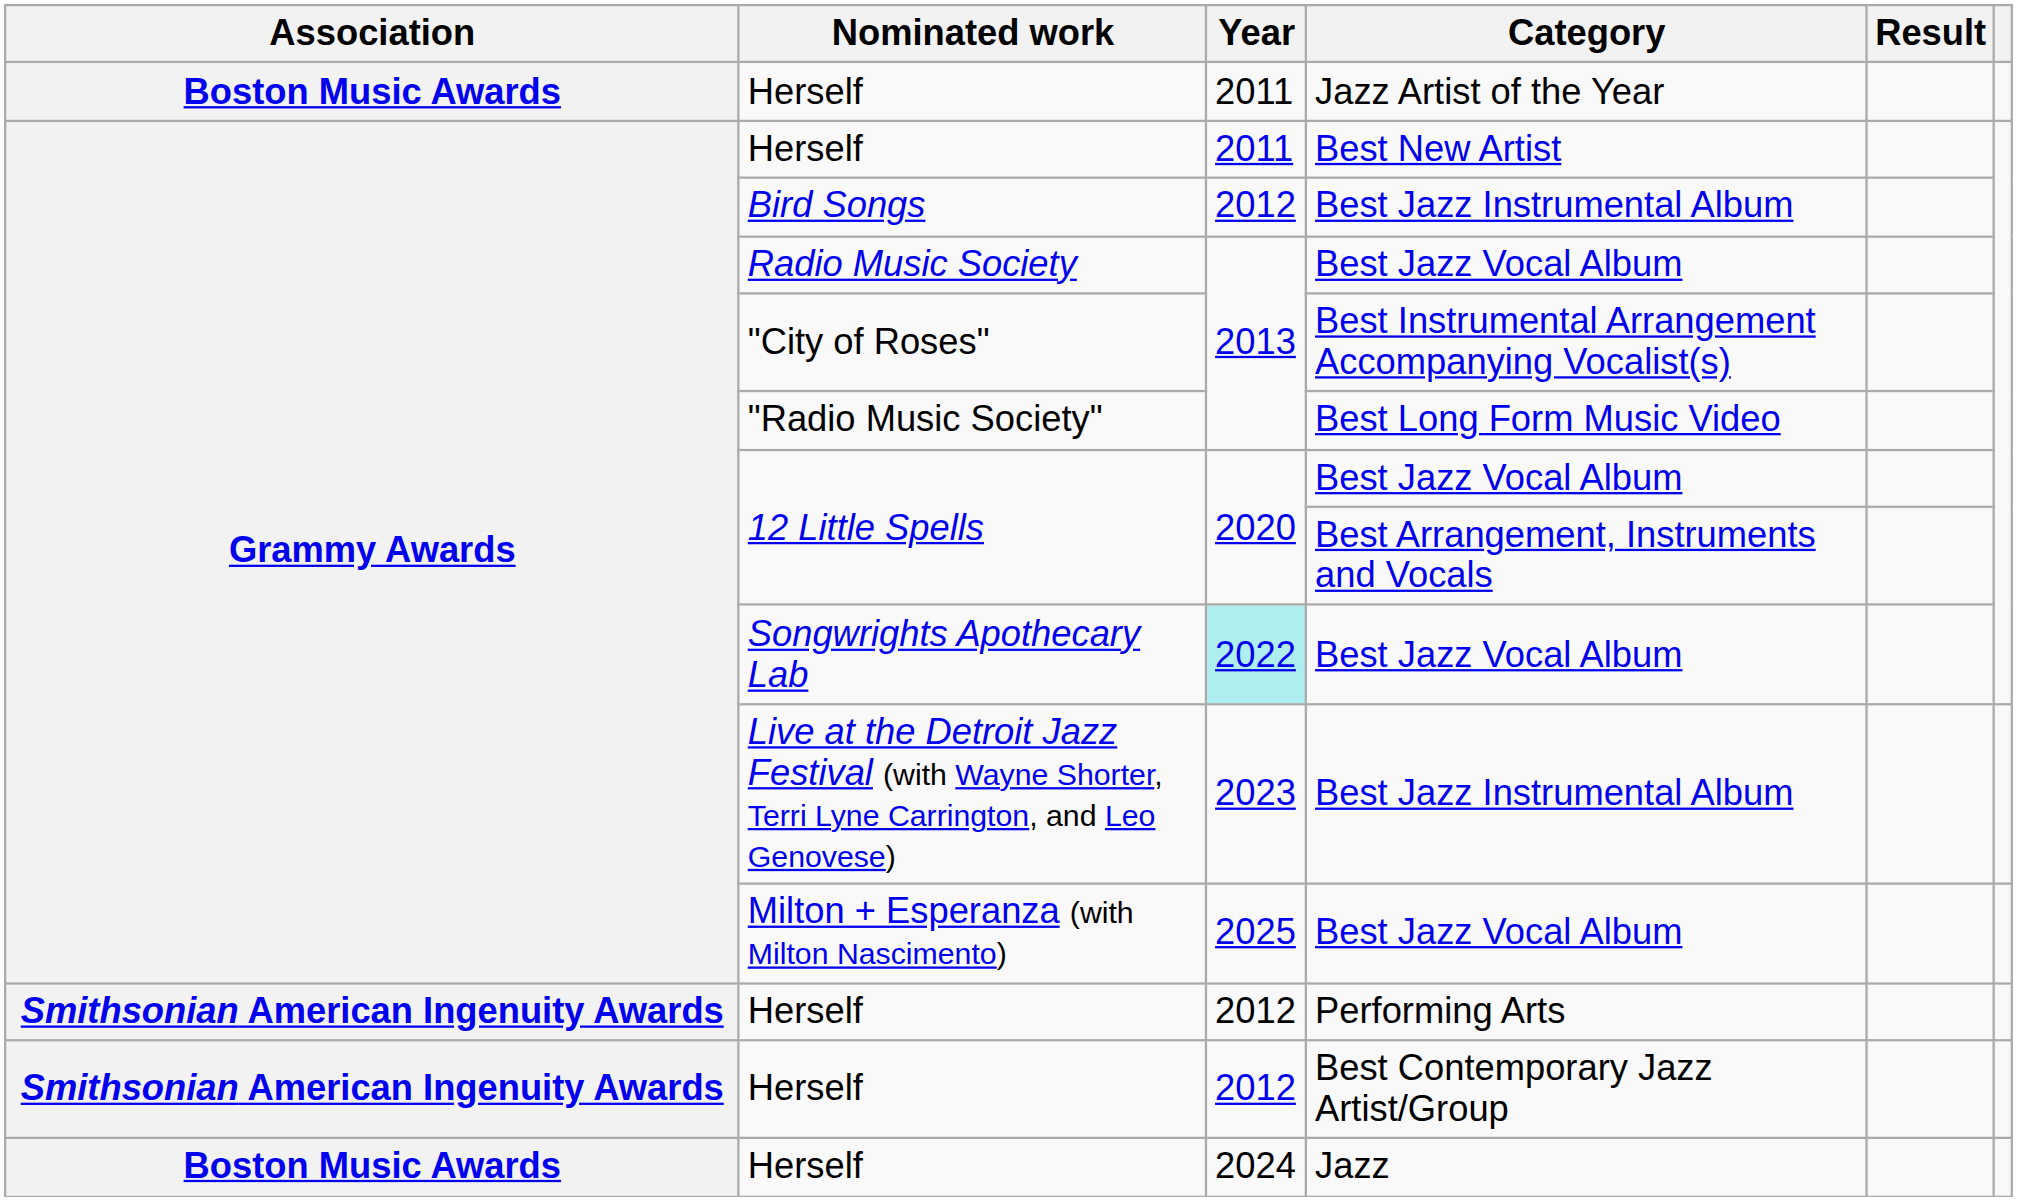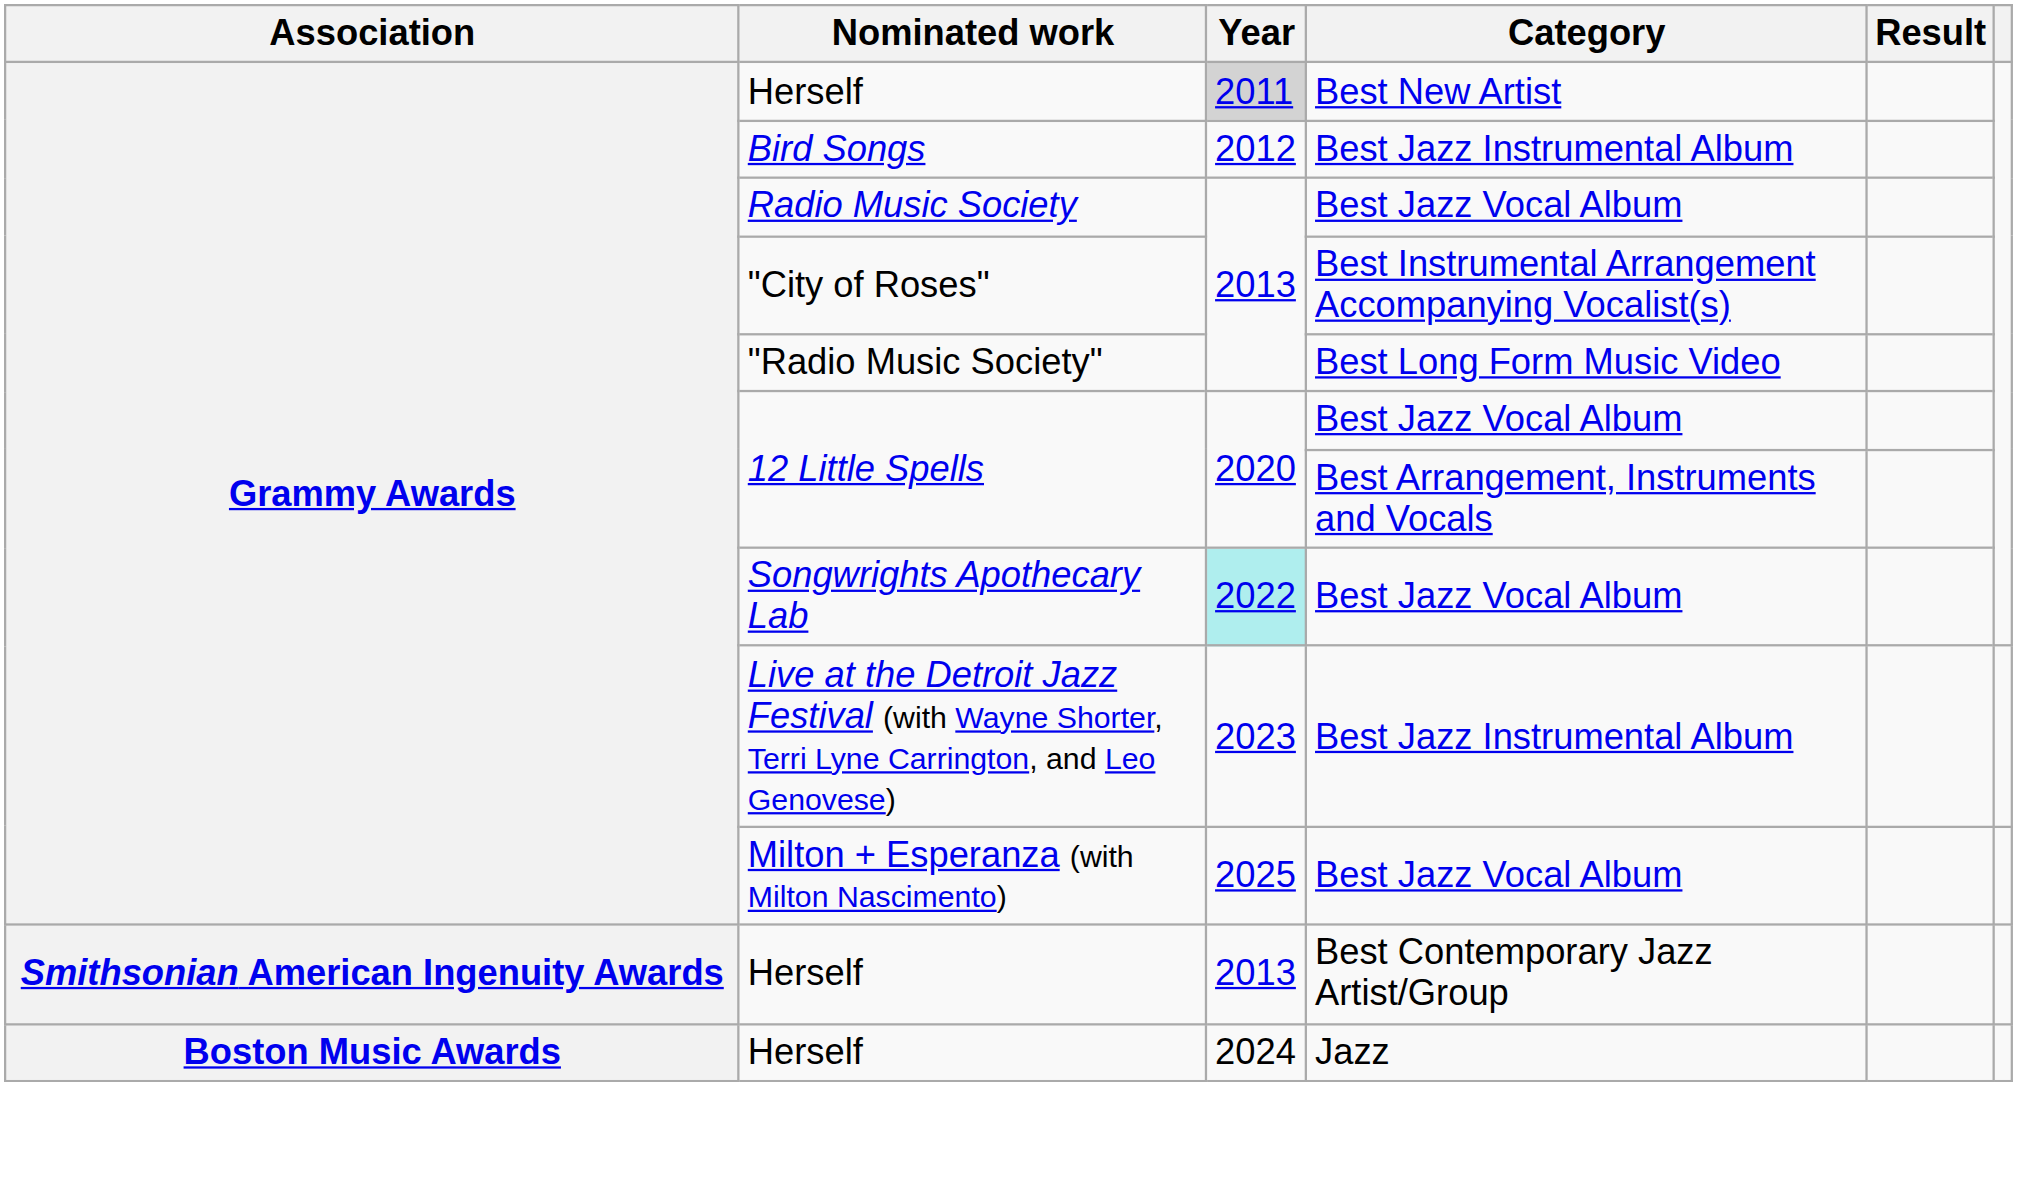 <table class="wikitable plainrowheaders" style="width:70%;">
 <tr>
 <th style="width:40%;">Association</th>
 <th style="width:25%;">Nominated work</th>
 <th width=5%>Year</th>
 <th style="width:45%;" class="unsortable;">Category</th>
 <th style="width:10%;">Result</th>
 <th width=1% class="unsortable;"></th>
 </tr>
 <tr>
-<th scope="row"><a href='#'>Boston Music Awards</a></th>
-<td>Herself</td>
-<td>2011</td>
-<td>Jazz Artist of the Year</td>
-<td></td>
-<td style="text-align:center;"></td>
-</tr>
-<tr>
 <th rowspan="10" scope="row"><a href='#'>Grammy Awards</a></th>
 <td>Herself</td>
-<td><a href='#'>2011</a></td>
+<td style="background: lightgrey;"><a href='#'>2011</a></td>
 <td><a href='#'>Best New Artist</a></td>
 <td></td>
 <td style="text-align:center;" rowspan="8"></td>
 </tr>
 <tr>
 <td><em><a href='#'>Bird Songs</a></em><br></td>
 <td><a href='#'>2012</a></td>
 <td><a href='#'>Best Jazz Instrumental Album</a></td>
 <td></td>
 </tr>
 <tr>
 <td><em><a href='#'>Radio Music Society</a></em></td>
 <td rowspan="3"><a href='#'>2013</a></td>
 <td><a href='#'>Best Jazz Vocal Album</a></td>
 <td></td>
 </tr>
 <tr>
 <td>"City of Roses"</td>
 <td><a href='#'>Best Instrumental Arrangement Accompanying Vocalist(s)</a></td>
 <td></td>
 </tr>
 <tr>
 <td>"Radio Music Society"</td>
 <td><a href='#'>Best Long Form Music Video</a></td>
 <td></td>
 </tr>
 <tr>
 <td rowspan="2"><em><a href='#'>12 Little Spells</a></em></td>
 <td rowspan="2"><a href='#'>2020</a></td>
 <td><a href='#'>Best Jazz Vocal Album</a></td>
 <td></td>
 </tr>
 <tr>
 <td><a href='#'>Best Arrangement, Instruments and Vocals</a></td>
 <td></td>
 </tr>
 <tr>
 <td><em><a href='#'>Songwrights Apothecary Lab</a></em></td>
 <td style="background: paleturquoise;"><a href='#'>2022</a></td>
 <td><a href='#'>Best Jazz Vocal Album</a></td>
 <td></td>
 </tr>
 <tr>
 <td><em><a href='#'>Live at the Detroit Jazz Festival</a></em> <small>(with <a href='#'>Wayne Shorter</a>, <a href='#'>Terri Lyne Carrington</a>, and <a href='#'>Leo Genovese</a>)</small></td>
 <td><a href='#'>2023</a></td>
 <td><a href='#'>Best Jazz Instrumental Album</a></td>
 <td></td>
 <td></td>
 </tr>
 <tr>
 <td><a href='#'>Milton + Esperanza</a> <small>(with <a href='#'>Milton Nascimento</a>)</small></td>
 <td><a href='#'>2025</a></td>
 <td><a href='#'>Best Jazz Vocal Album</a></td>
 <td></td>
 <td></td>
 </tr>
 <tr>
 <th scope="row"><a href='#'><em>Smithsonian</em> American Ingenuity Awards</a></th>
 <td>Herself</td>
-<td>2012</td>
-<td>Performing Arts</td>
-<td></td>
-<td style="text-align:center;"></td>
-</tr>
-<tr>
-<th scope="row"><a href='#'><em>Smithsonian</em> American Ingenuity Awards</a></th>
-<td>Herself</td>
-<td><a href='#'>2012</a></td>
+<td><a href='#'>2013</a></td>
 <td>Best Contemporary Jazz Artist/Group</td>
 <td></td>
 <td style="text-align:center;"></td>
 </tr>
 <tr>
 <th scope="row"><a href='#'>Boston Music Awards</a></th>
 <td>Herself</td>
 <td>2024</td>
 <td>Jazz</td>
 <td></td>
 <td></td>
 </tr>
 </table>
